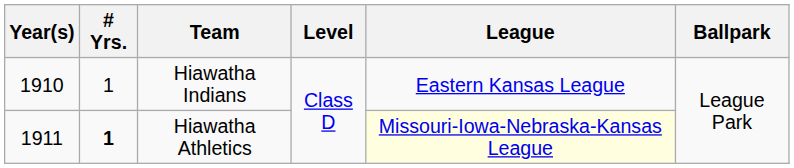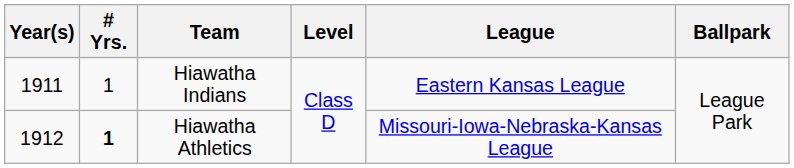 <table class="wikitable" style="text-align:center; font-size: 95%;">
 <tr>
 <th>Year(s)</th>
 <th># Yrs.</th>
 <th>Team</th>
 <th>Level</th>
 <th>League</th>
 <th>Ballpark</th>
 </tr>
 <tr>
-<td>1910</td>
+<td>1911</td>
 <td>1</td>
 <td>Hiawatha Indians</td>
 <td rowspan=2><a href='#'>Class D</a></td>
 <td><a href='#'>Eastern Kansas League</a></td>
 <td rowspan=2>League Park</td>
 </tr>
 <tr>
-<td>1911</td>
+<td>1912</td>
 <td><strong>1</strong></td>
 <td>Hiawatha Athletics</td>
-<td style="background: lightyellow;"><a href='#'>Missouri-Iowa-Nebraska-Kansas League</a></td>
+<td><a href='#'>Missouri-Iowa-Nebraska-Kansas League</a></td>
 </tr>
 </table>
